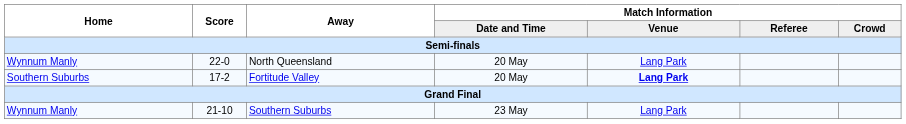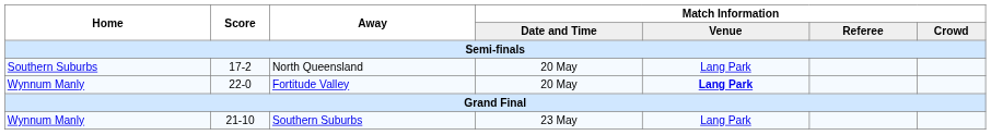 <table width="100%" cellspacing="0" cellpadding="3" border="1" style="border-collapse:collapse; font-size:90%; text-align:center;">
 <tr>
 <th rowspan="2" width="21%">Home</th>
 <th rowspan="2" width="6%">Score</th>
 <th rowspan="2" width="21%">Away</th>
 <th colspan="6">Match Information</th>
 </tr>
 <tr bgcolor="#EFEFEF">
 <th width="17%">Date and Time</th>
 <th width="17%">Venue</th>
 <th width="11%">Referee</th>
 <th width="7%">Crowd</th>
 </tr>
 <tr bgcolor="#D0E7FF">
 <td colspan="7"><strong>Semi-finals</strong></td>
 </tr>
 <tr bgcolor="#F5FAFF">
-<td align="left"> <a href='#'>Wynnum Manly</a></td>
-<td>22-0</td>
+<td align="left"> <a href='#'>Southern Suburbs</a></td>
+<td>17-2</td>
 <td align="left"> North Queensland</td>
 <td>20 May</td>
 <td><a href='#'>Lang Park</a></td>
 <td></td>
 <td></td>
 </tr>
 <tr bgcolor="#F5FAFF">
-<td align="left"> <a href='#'>Southern Suburbs</a></td>
-<td>17-2</td>
+<td align="left"> <a href='#'>Wynnum Manly</a></td>
+<td>22-0</td>
 <td align="left"> <a href='#'>Fortitude Valley</a></td>
 <td>20 May</td>
 <td><strong><a href='#'>Lang Park</a></strong></td>
 <td></td>
 <td></td>
 </tr>
 <tr bgcolor="#D0E7FF">
 <td colspan="7"><strong>Grand Final</strong></td>
 </tr>
 <tr bgcolor="#F5FAFF">
 <td align="left"> <a href='#'>Wynnum Manly</a></td>
 <td>21-10</td>
 <td align="left"> <a href='#'>Southern Suburbs</a></td>
 <td>23 May</td>
 <td><a href='#'>Lang Park</a></td>
 <td></td>
 <td></td>
 </tr>
 </table>
